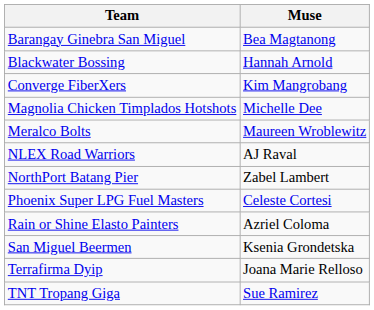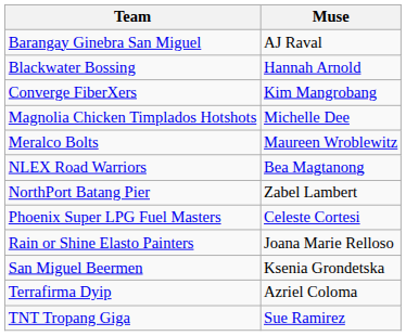 <table class="wikitable sortable sortable">
 <tr>
 <th style= width="50%">Team</th>
 <th style= width="60%">Muse</th>
 </tr>
 <tr>
 <td><a href='#'>Barangay Ginebra San Miguel</a></td>
-<td><a href='#'>Bea Magtanong</a></td>
+<td>AJ Raval</td>
 </tr>
 <tr>
 <td><a href='#'>Blackwater Bossing</a></td>
 <td><a href='#'>Hannah Arnold</a></td>
 </tr>
 <tr>
 <td><a href='#'>Converge FiberXers</a></td>
 <td><a href='#'>Kim Mangrobang</a></td>
 </tr>
 <tr>
 <td><a href='#'>Magnolia Chicken Timplados Hotshots</a></td>
 <td><a href='#'>Michelle Dee</a></td>
 </tr>
 <tr>
 <td><a href='#'>Meralco Bolts</a></td>
 <td><a href='#'>Maureen Wroblewitz</a></td>
 </tr>
 <tr>
 <td><a href='#'>NLEX Road Warriors</a></td>
-<td>AJ Raval</td>
+<td><a href='#'>Bea Magtanong</a></td>
 </tr>
 <tr>
 <td><a href='#'>NorthPort Batang Pier</a></td>
 <td>Zabel Lambert</td>
 </tr>
 <tr>
 <td><a href='#'>Phoenix Super LPG Fuel Masters</a></td>
 <td><a href='#'>Celeste Cortesi</a></td>
 </tr>
 <tr>
 <td><a href='#'>Rain or Shine Elasto Painters</a></td>
-<td>Azriel Coloma</td>
+<td>Joana Marie Relloso</td>
 </tr>
 <tr>
 <td><a href='#'>San Miguel Beermen</a></td>
 <td>Ksenia Grondetska</td>
 </tr>
 <tr>
 <td><a href='#'>Terrafirma Dyip</a></td>
-<td>Joana Marie Relloso</td>
+<td>Azriel Coloma</td>
 </tr>
 <tr>
 <td><a href='#'>TNT Tropang Giga</a></td>
 <td><a href='#'>Sue Ramirez</a></td>
 </tr>
 </table>
